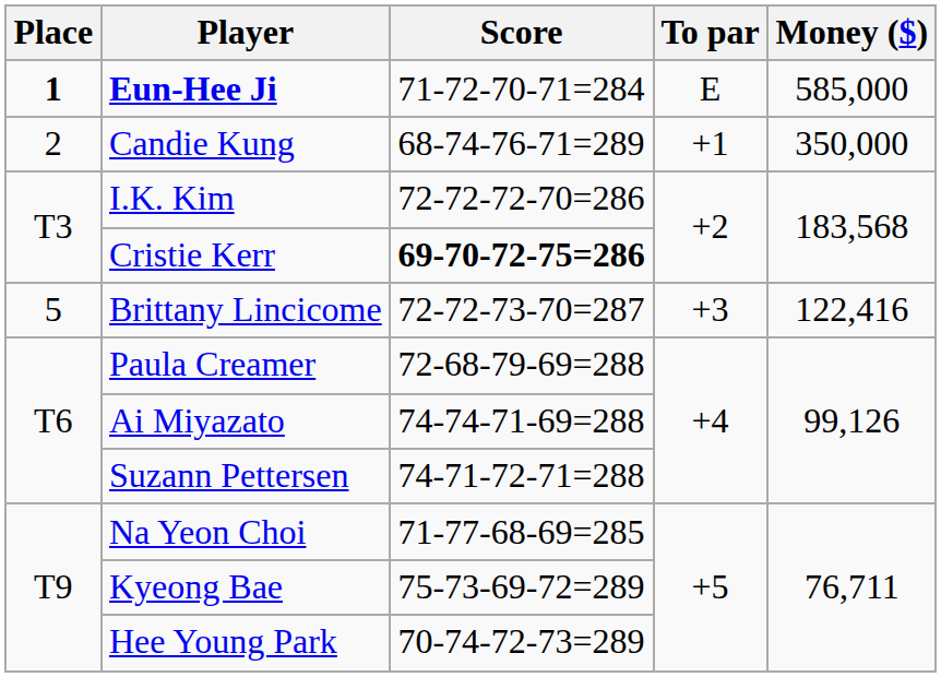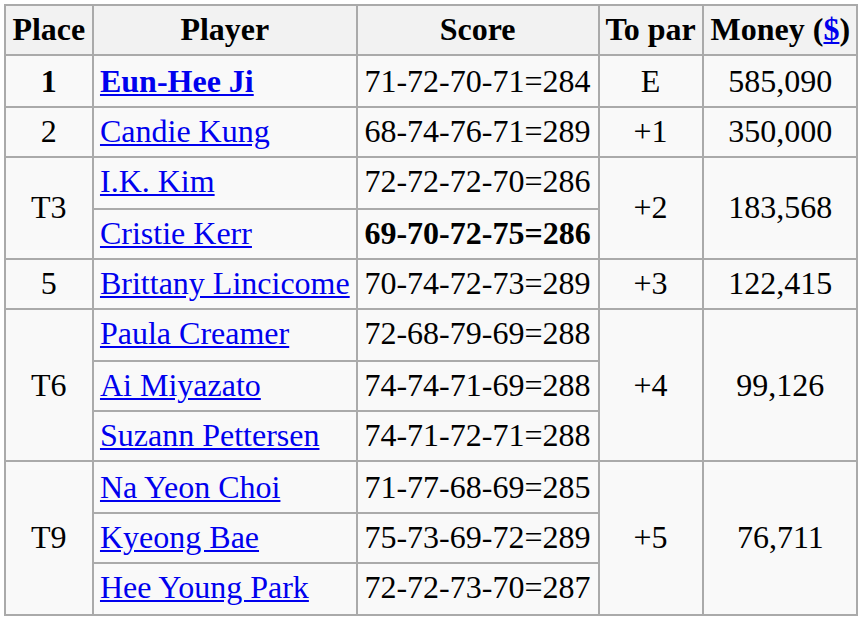 <table class="wikitable">
 <tr>
 <th>Place</th>
 <th>Player</th>
 <th>Score</th>
 <th>To par</th>
 <th>Money (<a href='#'>$</a>)</th>
 </tr>
 <tr>
 <td align=center><strong>1</strong></td>
 <td> <strong><a href='#'>Eun-Hee Ji</a></strong></td>
 <td>71-72-70-71=284</td>
 <td align=center>E</td>
-<td align=center>585,000</td>
+<td align=center>585,090</td>
 </tr>
 <tr>
 <td align=center>2</td>
 <td> <a href='#'>Candie Kung</a></td>
 <td>68-74-76-71=289</td>
 <td align=center>+1</td>
 <td align=center>350,000</td>
 </tr>
 <tr>
 <td rowspan=2 align=center>T3</td>
 <td> <a href='#'>I.K. Kim</a></td>
 <td>72-72-72-70=286</td>
 <td rowspan=2 align=center>+2</td>
 <td rowspan=2 align=center>183,568</td>
 </tr>
 <tr>
 <td> <a href='#'>Cristie Kerr</a></td>
 <td><strong>69-70-72-75=286</strong></td>
 </tr>
 <tr>
 <td align=center>5</td>
 <td> <a href='#'>Brittany Lincicome</a></td>
-<td>72-72-73-70=287</td>
+<td>70-74-72-73=289</td>
 <td align=center>+3</td>
-<td align=center>122,416</td>
+<td align=center>122,415</td>
 </tr>
 <tr>
 <td rowspan=3 align=center>T6</td>
 <td> <a href='#'>Paula Creamer</a></td>
 <td>72-68-79-69=288</td>
 <td rowspan=3 align=center>+4</td>
 <td rowspan=3 align=center>99,126</td>
 </tr>
 <tr>
 <td> <a href='#'>Ai Miyazato</a></td>
 <td>74-74-71-69=288</td>
 </tr>
 <tr>
 <td> <a href='#'>Suzann Pettersen</a></td>
 <td>74-71-72-71=288</td>
 </tr>
 <tr>
 <td rowspan=3 align=center>T9</td>
 <td> <a href='#'>Na Yeon Choi</a></td>
 <td>71-77-68-69=285</td>
 <td rowspan=3 align=center>+5</td>
 <td rowspan=3 align=center>76,711</td>
 </tr>
 <tr>
 <td> <a href='#'>Kyeong Bae</a></td>
 <td>75-73-69-72=289</td>
 </tr>
 <tr>
 <td> <a href='#'>Hee Young Park</a></td>
-<td>70-74-72-73=289</td>
+<td>72-72-73-70=287</td>
 </tr>
 </table>
